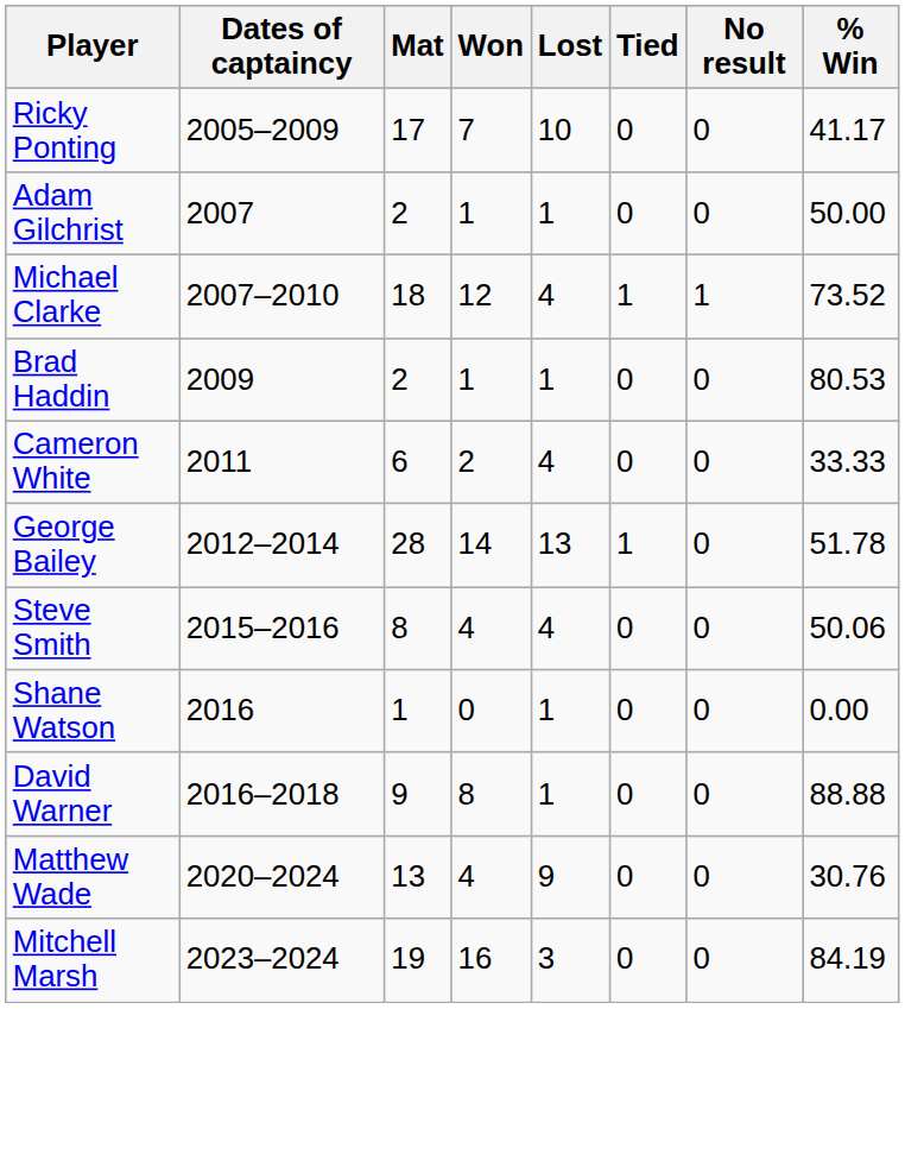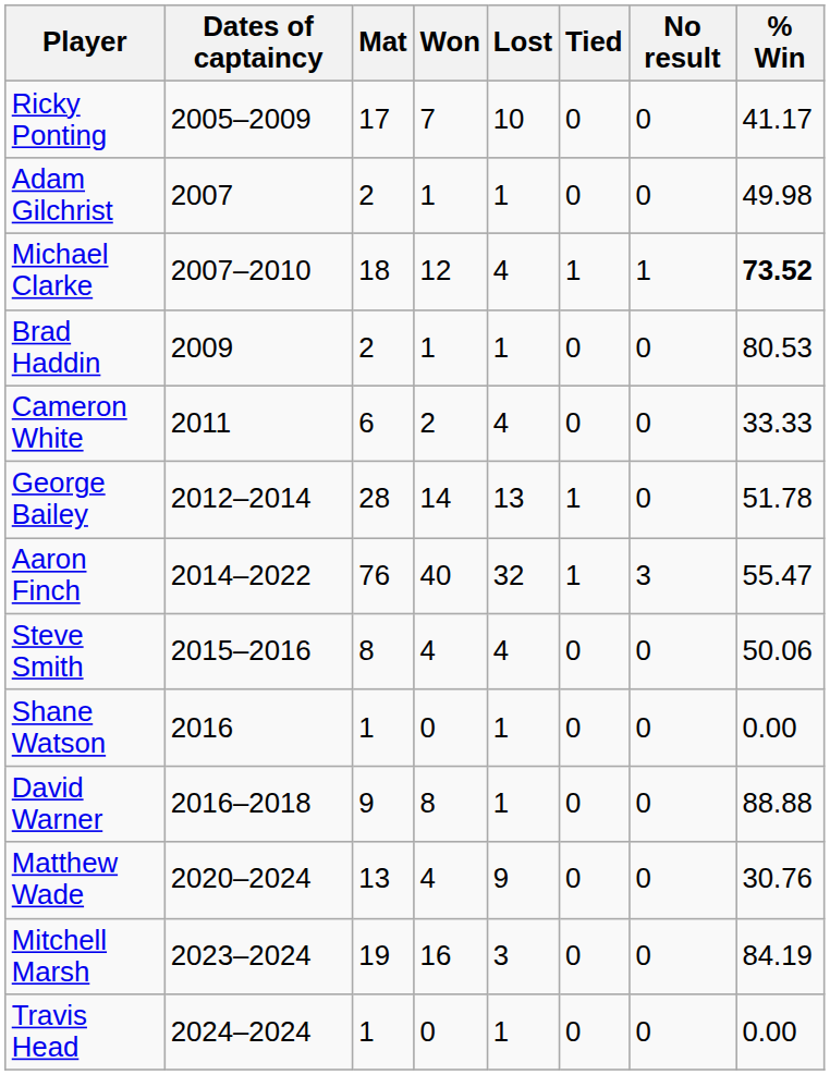 <table class="wikitable sortable" width="75%">
 <tr>
 <th>Player</th>
 <th>Dates of captaincy</th>
 <th>Mat</th>
 <th>Won</th>
 <th>Lost</th>
 <th>Tied</th>
 <th>No result</th>
 <th>% Win</th>
 </tr>
 <tr>
 <td><a href='#'>Ricky Ponting</a></td>
 <td>2005–2009</td>
 <td>17</td>
 <td>7</td>
 <td>10</td>
 <td>0</td>
 <td>0</td>
 <td>41.17</td>
 </tr>
 <tr>
 <td><a href='#'>Adam Gilchrist</a></td>
 <td>2007</td>
 <td>2</td>
 <td>1</td>
 <td>1</td>
 <td>0</td>
 <td>0</td>
-<td>50.00</td>
+<td>49.98</td>
 </tr>
 <tr>
 <td><a href='#'>Michael Clarke</a></td>
 <td>2007–2010</td>
 <td>18</td>
 <td>12</td>
 <td>4</td>
 <td>1</td>
 <td>1</td>
-<td>73.52</td>
+<td><strong>73.52</strong></td>
 </tr>
 <tr>
 <td><a href='#'>Brad Haddin</a></td>
 <td>2009</td>
 <td>2</td>
 <td>1</td>
 <td>1</td>
 <td>0</td>
 <td>0</td>
 <td>80.53</td>
 </tr>
 <tr>
 <td><a href='#'>Cameron White</a></td>
 <td>2011</td>
 <td>6</td>
 <td>2</td>
 <td>4</td>
 <td>0</td>
 <td>0</td>
 <td>33.33</td>
 </tr>
 <tr>
 <td><a href='#'>George Bailey</a></td>
 <td>2012–2014</td>
 <td>28</td>
 <td>14</td>
 <td>13</td>
 <td>1</td>
 <td>0</td>
 <td>51.78</td>
+</tr>
+<tr>
+<td><a href='#'>Aaron Finch</a></td>
+<td>2014–2022</td>
+<td>76</td>
+<td>40</td>
+<td>32</td>
+<td>1</td>
+<td>3</td>
+<td>55.47</td>
 </tr>
 <tr>
 <td><a href='#'>Steve Smith</a></td>
 <td>2015–2016</td>
 <td>8</td>
 <td>4</td>
 <td>4</td>
 <td>0</td>
 <td>0</td>
 <td>50.06</td>
 </tr>
 <tr>
 <td><a href='#'>Shane Watson</a></td>
 <td>2016</td>
 <td>1</td>
 <td>0</td>
 <td>1</td>
 <td>0</td>
 <td>0</td>
 <td>0.00</td>
 </tr>
 <tr>
 <td><a href='#'>David Warner</a></td>
 <td>2016–2018</td>
 <td>9</td>
 <td>8</td>
 <td>1</td>
 <td>0</td>
 <td>0</td>
 <td>88.88</td>
 </tr>
 <tr>
 <td><a href='#'>Matthew Wade</a></td>
 <td>2020–2024</td>
 <td>13</td>
 <td>4</td>
 <td>9</td>
 <td>0</td>
 <td>0</td>
 <td>30.76</td>
 </tr>
 <tr>
 <td><a href='#'>Mitchell Marsh</a></td>
 <td>2023–2024</td>
 <td>19</td>
 <td>16</td>
 <td>3</td>
 <td>0</td>
 <td>0</td>
 <td>84.19</td>
 </tr>
+<tr>
+<td><a href='#'>Travis Head</a></td>
+<td>2024–2024</td>
+<td>1</td>
+<td>0</td>
+<td>1</td>
+<td>0</td>
+<td>0</td>
+<td>0.00</td>
+</tr>
 </table>
